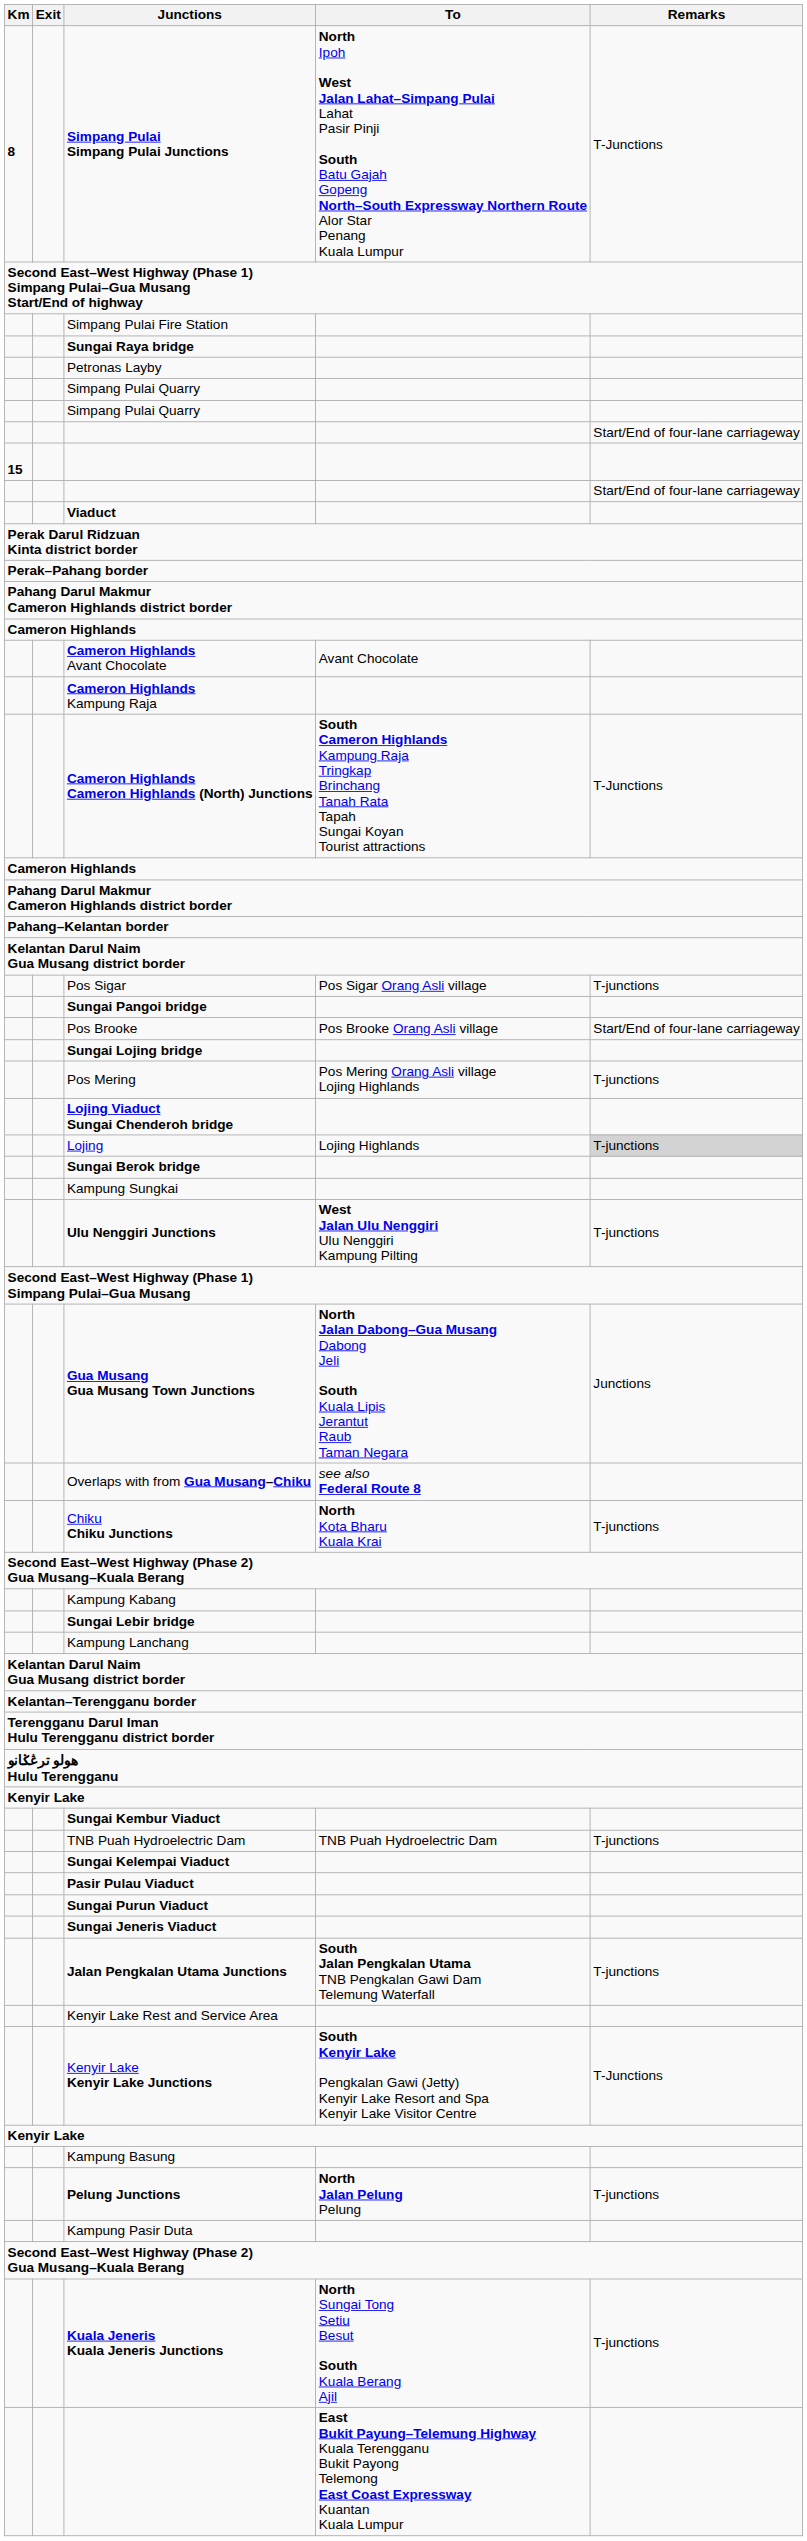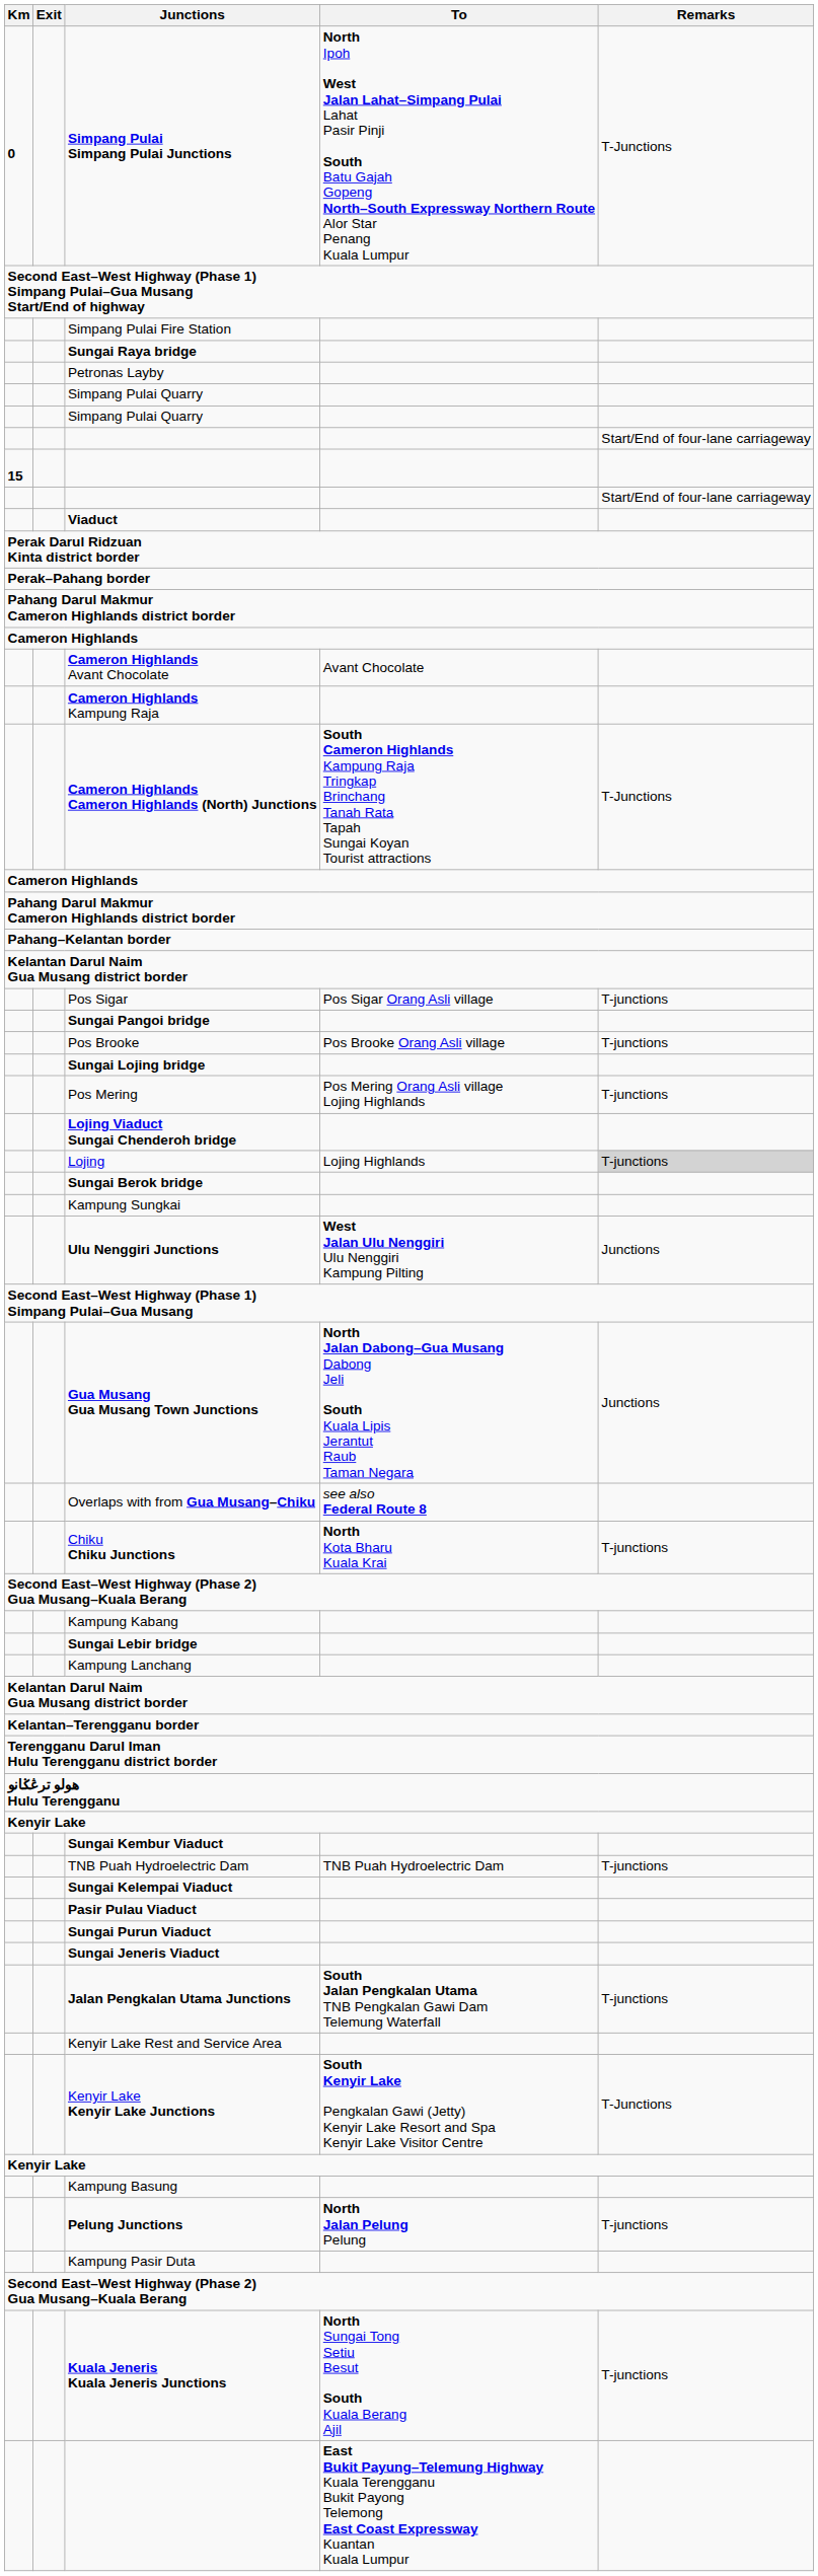 <table class="wikitable">
 <tr>
 <th>Km</th>
 <th>Exit</th>
 <th>Junctions</th>
 <th>To</th>
 <th>Remarks</th>
 </tr>
 <tr>
-<td><br><strong>8</strong></td>
+<td><br><strong>0</strong></td>
 <td></td>
 <td><strong><a href='#'>Simpang Pulai</a></strong><br><strong>Simpang Pulai Junctions</strong></td>
 <td><strong>North</strong><br> <a href='#'>Ipoh</a><br><br><strong>West </strong><br> <strong><a href='#'>Jalan Lahat–Simpang Pulai</a></strong><br> Lahat<br> Pasir Pinji<br><br><strong>South</strong><br> <a href='#'>Batu Gajah</a><br> <a href='#'>Gopeng</a><br>  <strong><a href='#'>North–South Expressway Northern Route</a></strong><br>Alor Star<br>Penang<br>Kuala Lumpur</td>
 <td>T-Junctions</td>
 </tr>
 <tr>
 <td style="width:600px" colspan="6" style="text-align:center; background:blue;"><strong><span> Second East–West Highway (Phase 1)<br>Simpang Pulai–Gua Musang<br>Start/End of highway</span></strong></td>
 </tr>
 <tr>
 <td></td>
 <td></td>
 <td>Simpang Pulai Fire Station</td>
 <td></td>
 <td></td>
 </tr>
 <tr>
 <td></td>
 <td></td>
 <td><strong>Sungai Raya bridge</strong></td>
 <td></td>
 <td></td>
 </tr>
 <tr>
 <td></td>
 <td></td>
 <td>  Petronas Layby</td>
 <td>   </td>
 <td></td>
 </tr>
 <tr>
 <td></td>
 <td></td>
 <td>Simpang Pulai Quarry</td>
 <td></td>
 <td></td>
 </tr>
 <tr>
 <td></td>
 <td></td>
 <td>Simpang Pulai Quarry</td>
 <td></td>
 <td></td>
 </tr>
 <tr>
 <td></td>
 <td></td>
 <td></td>
 <td></td>
 <td>Start/End of four-lane carriageway</td>
 </tr>
 <tr>
 <td><br><strong>15</strong></td>
 <td></td>
 <td></td>
 <td></td>
 <td></td>
 </tr>
 <tr>
 <td></td>
 <td></td>
 <td></td>
 <td></td>
 <td>Start/End of four-lane carriageway</td>
 </tr>
 <tr>
 <td></td>
 <td></td>
 <td><strong>Viaduct</strong></td>
 <td></td>
 <td></td>
 </tr>
 <tr>
 <td style="width:600px" colspan="6" style="text-align:center; background:blue;"><strong><span>Perak Darul Ridzuan<br>Kinta district border</span></strong></td>
 </tr>
 <tr>
 <td style="width:600px" colspan="6" style="text-align:center; background:yellow;"><strong><span>Perak–Pahang border</span></strong></td>
 </tr>
 <tr>
 <td style="width:600px" colspan="6" style="text-align:center; background:blue;"><strong><span>Pahang Darul Makmur<br>Cameron Highlands district border</span></strong></td>
 </tr>
 <tr>
 <td style="width:600px" colspan="6" style="text-align:center; background:white;"><strong><span>Cameron Highlands</span></strong></td>
 </tr>
 <tr>
 <td></td>
 <td></td>
 <td><strong><a href='#'>Cameron Highlands</a></strong><br>Avant Chocolate</td>
 <td>Avant Chocolate</td>
 <td></td>
 </tr>
 <tr>
 <td></td>
 <td></td>
 <td><strong><a href='#'>Cameron Highlands</a></strong><br>Kampung Raja</td>
 <td></td>
 <td></td>
 </tr>
 <tr>
 <td></td>
 <td></td>
 <td><strong><a href='#'>Cameron Highlands</a></strong><br><strong><a href='#'>Cameron Highlands</a> (North) Junctions</strong></td>
 <td><strong>South</strong><br> <strong><a href='#'>Cameron Highlands</a></strong><br> <a href='#'>Kampung Raja</a><br> <a href='#'>Tringkap</a><br> <a href='#'>Brinchang</a><br> <a href='#'>Tanah Rata</a><br> Tapah<br> Sungai Koyan<br>Tourist attractions</td>
 <td>T-Junctions</td>
 </tr>
 <tr>
 <td style="width:600px" colspan="6" style="text-align:center; background:white;"><strong><span>Cameron Highlands</span></strong></td>
 </tr>
 <tr>
 <td style="width:600px" colspan="6" style="text-align:center; background:blue;"><strong><span>Pahang Darul Makmur<br>Cameron Highlands district border</span></strong></td>
 </tr>
 <tr>
 <td style="width:600px" colspan="6" style="text-align:center; background:yellow;"><strong><span>Pahang–Kelantan border</span></strong></td>
 </tr>
 <tr>
 <td style="width:600px" colspan="6" style="text-align:center; background:blue;"><strong><span>Kelantan Darul Naim<br>Gua Musang district border</span></strong></td>
 </tr>
 <tr>
 <td></td>
 <td></td>
 <td>Pos Sigar</td>
 <td>Pos Sigar <a href='#'>Orang Asli</a> village</td>
 <td>T-junctions</td>
 </tr>
 <tr>
 <td></td>
 <td></td>
 <td><strong>Sungai Pangoi bridge</strong></td>
 <td></td>
 <td></td>
 </tr>
 <tr>
 <td></td>
 <td></td>
 <td>Pos Brooke</td>
 <td>Pos Brooke <a href='#'>Orang Asli</a> village</td>
-<td>Start/End of four-lane carriageway</td>
+<td>T-junctions</td>
 </tr>
 <tr>
 <td></td>
 <td></td>
 <td><strong>Sungai Lojing bridge</strong></td>
 <td></td>
 <td></td>
 </tr>
 <tr>
 <td></td>
 <td></td>
 <td>Pos Mering</td>
 <td>Pos Mering <a href='#'>Orang Asli</a> village<br>Lojing Highlands</td>
 <td>T-junctions</td>
 </tr>
 <tr>
 <td></td>
 <td></td>
 <td><strong><a href='#'>Lojing Viaduct</a></strong><br><strong>Sungai Chenderoh bridge</strong></td>
 <td></td>
 <td></td>
 </tr>
 <tr>
 <td></td>
 <td></td>
 <td><a href='#'>Lojing</a></td>
 <td>Lojing Highlands</td>
 <td style="background: lightgrey;">T-junctions</td>
 </tr>
 <tr>
 <td></td>
 <td></td>
 <td><strong>Sungai Berok bridge</strong></td>
 <td></td>
 <td></td>
 </tr>
 <tr>
 <td></td>
 <td></td>
 <td>Kampung Sungkai</td>
 <td></td>
 <td></td>
 </tr>
 <tr>
 <td></td>
 <td></td>
 <td><strong>Ulu Nenggiri Junctions</strong></td>
 <td><strong>West</strong><br> <strong><a href='#'>Jalan Ulu Nenggiri</a></strong><br>Ulu Nenggiri<br>Kampung Pilting</td>
-<td>T-junctions</td>
+<td>Junctions</td>
 </tr>
 <tr>
 <td style="width:600px" colspan="6" style="text-align:center; background:blue;"><strong><span> Second East–West Highway (Phase 1)<br>Simpang Pulai–Gua Musang</span></strong></td>
 </tr>
 <tr>
 <td></td>
 <td></td>
 <td><strong><a href='#'>Gua Musang</a></strong><br><strong>Gua Musang Town Junctions</strong></td>
 <td><strong>North</strong><br> <strong><a href='#'>Jalan Dabong–Gua Musang</a></strong><br> <a href='#'>Dabong</a><br> <a href='#'>Jeli</a><br><br><strong>South</strong><br> <a href='#'>Kuala Lipis</a><br> <a href='#'>Jerantut</a><br> <a href='#'>Raub</a><br> <a href='#'>Taman Negara</a></td>
 <td>Junctions</td>
 </tr>
 <tr>
 <td></td>
 <td></td>
 <td>Overlaps with  from <strong><a href='#'>Gua Musang</a>–<a href='#'>Chiku</a></strong></td>
 <td><em>see also</em><br> <strong><a href='#'>Federal Route 8</a></strong></td>
 </tr>
 <tr>
 <td></td>
 <td></td>
 <td><a href='#'>Chiku</a><br><strong>Chiku Junctions</strong></td>
 <td><strong>North</strong><br> <a href='#'>Kota Bharu</a><br> <a href='#'>Kuala Krai</a></td>
 <td>T-junctions</td>
 </tr>
 <tr>
 <td style="width:600px" colspan="6" style="text-align:center; background:blue;"><strong><span> Second East–West Highway (Phase 2)<br>Gua Musang–Kuala Berang<br></span></strong></td>
 </tr>
 <tr>
 <td></td>
 <td></td>
 <td>Kampung Kabang</td>
 <td></td>
 <td></td>
 </tr>
 <tr>
 <td></td>
 <td></td>
 <td><strong>Sungai Lebir bridge</strong></td>
 <td></td>
 <td></td>
 </tr>
 <tr>
 <td></td>
 <td></td>
 <td>Kampung Lanchang</td>
 <td></td>
 <td></td>
 </tr>
 <tr>
 <td style="width:600px" colspan="6" style="text-align:center; background:blue;"><strong><span>Kelantan Darul Naim<br>Gua Musang district border</span></strong></td>
 </tr>
 <tr>
 <td style="width:600px" colspan="6" style="text-align:center; background:yellow;"><strong><span>Kelantan–Terengganu border</span></strong></td>
 </tr>
 <tr>
 <td style="width:600px" colspan="6" style="text-align:center; background:blue;"><strong><span>Terengganu Darul Iman<br>Hulu Terengganu district border</span></strong></td>
 </tr>
 <tr>
 <td style="width:600px" colspan="6" style="text-align:center; background:orange;"><strong><span>هولو ترڠݢانو<br>Hulu Terengganu</span></strong></td>
 </tr>
 <tr>
 <td style="width:600px" colspan="6" style="text-align:center; background:white;"><strong><span>Kenyir Lake</span></strong></td>
 </tr>
 <tr>
 <td></td>
 <td></td>
 <td><strong>Sungai Kembur Viaduct</strong></td>
 <td></td>
 <td></td>
 </tr>
 <tr>
 <td></td>
 <td></td>
 <td>TNB Puah Hydroelectric Dam</td>
 <td>TNB Puah Hydroelectric Dam</td>
 <td>T-junctions</td>
 </tr>
 <tr>
 <td></td>
 <td></td>
 <td><strong>Sungai Kelempai Viaduct</strong></td>
 <td></td>
 <td></td>
 </tr>
 <tr>
 <td></td>
 <td></td>
 <td><strong>Pasir Pulau Viaduct</strong></td>
 <td></td>
 <td></td>
 </tr>
 <tr>
 <td></td>
 <td></td>
 <td><strong>Sungai Purun Viaduct</strong></td>
 <td></td>
 <td></td>
 </tr>
 <tr>
 <td></td>
 <td></td>
 <td><strong>Sungai Jeneris Viaduct</strong></td>
 <td></td>
 <td></td>
 </tr>
 <tr>
 <td></td>
 <td></td>
 <td><strong>Jalan Pengkalan Utama Junctions</strong></td>
 <td><strong>South</strong><br> <strong>Jalan Pengkalan Utama</strong><br>TNB Pengkalan Gawi Dam<br>Telemung Waterfall </td>
 <td>T-junctions</td>
 </tr>
 <tr>
 <td></td>
 <td></td>
 <td> Kenyir Lake Rest and Service Area</td>
 <td>   </td>
 <td></td>
 </tr>
 <tr>
 <td></td>
 <td></td>
 <td><a href='#'>Kenyir Lake</a><br><strong>Kenyir Lake Junctions</strong></td>
 <td><strong>South</strong><br><strong><a href='#'>Kenyir Lake</a></strong><br> <br>Pengkalan Gawi  (Jetty)<br>Kenyir Lake Resort and Spa<br>Kenyir Lake Visitor Centre<br>     </td>
 <td>T-Junctions</td>
 </tr>
 <tr>
 <td style="width:600px" colspan="6" style="text-align:center; background:white;"><strong><span>Kenyir Lake</span></strong></td>
 </tr>
 <tr>
 <td></td>
 <td></td>
 <td>Kampung Basung</td>
 <td></td>
 <td></td>
 </tr>
 <tr>
 <td></td>
 <td></td>
 <td><strong>Pelung Junctions</strong></td>
 <td><strong>North</strong><br> <strong><a href='#'>Jalan Pelung</a></strong><br>Pelung</td>
 <td>T-junctions</td>
 </tr>
 <tr>
 <td></td>
 <td></td>
 <td>Kampung Pasir Duta</td>
 <td></td>
 <td></td>
 </tr>
 <tr>
 <td style="width:600px" colspan="6" style="text-align:center; background:blue;"><strong><span> Second East–West Highway (Phase 2)<br>Gua Musang–Kuala Berang<br></span></strong></td>
 </tr>
 <tr>
 <td></td>
 <td></td>
 <td><strong><a href='#'>Kuala Jeneris</a></strong><br><strong>Kuala Jeneris Junctions</strong></td>
 <td><strong>North</strong><br> <a href='#'>Sungai Tong</a><br>  <a href='#'>Setiu</a><br>  <a href='#'>Besut</a><br><br><strong>South</strong><br> <a href='#'>Kuala Berang</a><br> <a href='#'>Ajil</a></td>
 <td>T-junctions</td>
 </tr>
 <tr>
 <td></td>
 <td></td>
 <td></td>
 <td><strong>East</strong><br> <strong><a href='#'>Bukit Payung–Telemung Highway</a></strong><br> Kuala Terengganu<br> Bukit Payong<br> Telemong<br> <strong><a href='#'>East Coast Expressway</a></strong><br>Kuantan<br>Kuala Lumpur</td>
 <td></td>
 </tr>
 </table>
